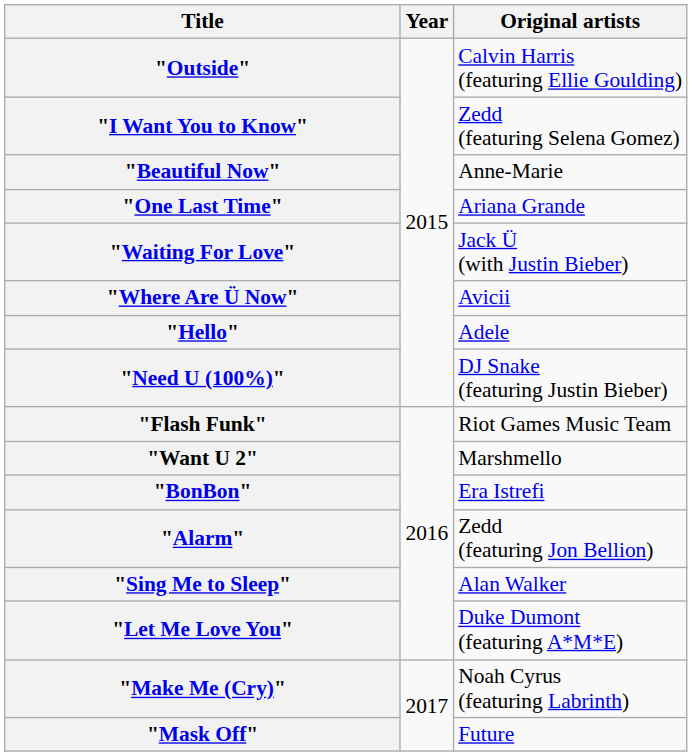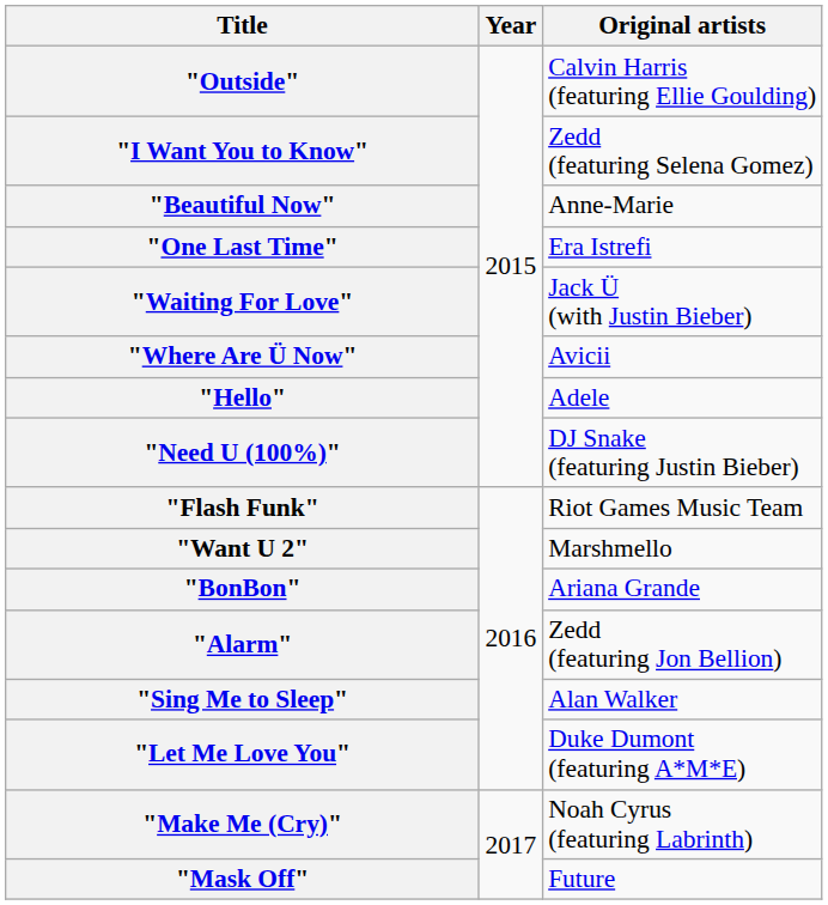 <table class="wikitable plainrowheaders">
 <tr>
 <th style="width:18em;">Title</th>
 <th>Year</th>
 <th>Original artists</th>
 </tr>
 <tr>
 <th scope="row">"<a href='#'>Outside</a>" </th>
 <td rowspan="8">2015</td>
 <td><a href='#'>Calvin Harris</a><br><span>(featuring <a href='#'>Ellie Goulding</a>)</span></td>
 </tr>
 <tr>
 <th scope="row">"<a href='#'>I Want You to Know</a>" </th>
 <td><a href='#'>Zedd</a><br><span>(featuring Selena Gomez)</span></td>
 </tr>
 <tr>
 <th scope="row">"<a href='#'>Beautiful Now</a>" </th>
 <td>Anne-Marie</td>
 </tr>
 <tr>
 <th scope="row">"<a href='#'>One Last Time</a>" </th>
-<td><a href='#'>Ariana Grande</a></td>
+<td><a href='#'>Era Istrefi</a></td>
 </tr>
 <tr>
 <th scope="row">"<a href='#'>Waiting For Love</a>" </th>
 <td><a href='#'>Jack Ü</a><br><span>(with <a href='#'>Justin Bieber</a>)</span></td>
 </tr>
 <tr>
 <th scope="row">"<a href='#'>Where Are Ü Now</a>" </th>
 <td><a href='#'>Avicii</a></td>
 </tr>
 <tr>
 <th scope="row">"<a href='#'>Hello</a>" </th>
 <td><a href='#'>Adele</a></td>
 </tr>
 <tr>
 <th scope="row">"<a href='#'>Need U (100%)</a>" </th>
 <td><a href='#'>DJ Snake</a><br><span>(featuring Justin Bieber)</span></td>
 </tr>
 <tr>
 <th scope="row">"Flash Funk" </th>
 <td rowspan="6">2016</td>
 <td>Riot Games Music Team</td>
 </tr>
 <tr>
 <th scope="row">"Want U 2" </th>
 <td>Marshmello</td>
 </tr>
 <tr>
 <th scope="row">"<a href='#'>BonBon</a>" </th>
-<td><a href='#'>Era Istrefi</a></td>
+<td><a href='#'>Ariana Grande</a></td>
 </tr>
 <tr>
 <th scope="row">"<a href='#'>Alarm</a>" </th>
 <td>Zedd<br><span>(featuring <a href='#'>Jon Bellion</a>)</span></td>
 </tr>
 <tr>
 <th scope="row">"<a href='#'>Sing Me to Sleep</a>" </th>
 <td><a href='#'>Alan Walker</a></td>
 </tr>
 <tr>
 <th scope="row">"<a href='#'>Let Me Love You</a>" </th>
 <td><a href='#'>Duke Dumont</a><br><span>(featuring <a href='#'>A*M*E</a>)</span></td>
 </tr>
 <tr>
 <th scope="row">"<a href='#'>Make Me (Cry)</a>" </th>
 <td rowspan="2">2017</td>
 <td>Noah Cyrus<br><span>(featuring <a href='#'>Labrinth</a>)</span></td>
 </tr>
 <tr>
 <th scope="row">"<a href='#'>Mask Off</a>" </th>
 <td><a href='#'>Future</a></td>
 </tr>
 </table>
